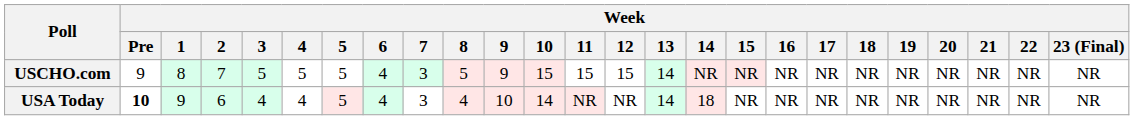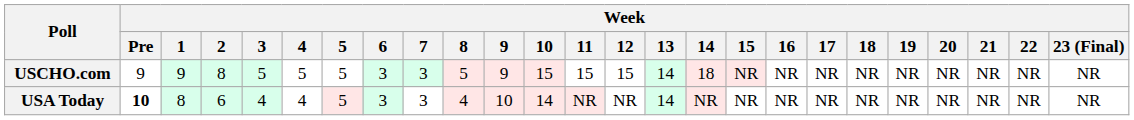 <table class="wikitable" style="white-space:nowrap;">
 <tr>
 <th scope="col" width="100" rowspan="2">Poll</th>
 <th colspan="25">Week</th>
 </tr>
 <tr>
 <th scope="col" width="30">Pre</th>
 <th scope="col" width="30">1</th>
 <th scope="col" width="30">2</th>
 <th scope="col" width="30">3</th>
 <th scope="col" width="30">4</th>
 <th scope="col" width="30">5</th>
 <th scope="col" width="30">6</th>
 <th scope="col" width="30">7</th>
 <th scope="col" width="30">8</th>
 <th scope="col" width="30">9</th>
 <th scope="col" width="30">10</th>
 <th scope="col" width="30">11</th>
 <th scope="col" width="30">12</th>
 <th scope="col" width="30">13</th>
 <th scope="col" width="30">14</th>
 <th scope="col" width="30">15</th>
 <th scope="col" width="30">16</th>
 <th scope="col" width="30">17</th>
 <th scope="col" width="30">18</th>
 <th scope="col" width="30">19</th>
 <th scope="col" width="30">20</th>
 <th scope="col" width="30">21</th>
 <th scope="col" width="30">22</th>
 <th scope="col" width="30">23 (Final)</th>
 </tr>
 <tr style="text-align:center;">
 <th>USCHO.com</th>
 <td bgcolor=FFFFFF>9</td>
+<td bgcolor=D8FFEB>9</td>
 <td bgcolor=D8FFEB>8</td>
-<td bgcolor=D8FFEB>7</td>
 <td bgcolor=D8FFEB>5</td>
 <td bgcolor=FFFFFF>5</td>
 <td bgcolor=FFFFFF>5</td>
-<td bgcolor=D8FFEB>4</td>
+<td bgcolor=D8FFEB>3</td>
 <td bgcolor=D8FFEB>3</td>
 <td bgcolor=FFE6E6>5</td>
 <td bgcolor=FFE6E6>9</td>
 <td bgcolor=FFE6E6>15</td>
 <td bgcolor=FFFFFF>15</td>
 <td bgcolor=FFFFFF>15</td>
 <td bgcolor=D8FFEB>14</td>
-<td bgcolor=FFE6E6>NR</td>
+<td bgcolor=FFE6E6>18</td>
 <td bgcolor=FFE6E6>NR</td>
 <td bgcolor=FFFFFF>NR</td>
 <td bgcolor=FFFFFF>NR</td>
 <td bgcolor=FFFFFF>NR</td>
 <td bgcolor=FFFFFF>NR</td>
 <td bgcolor=FFFFFF>NR</td>
 <td bgcolor=FFFFFF>NR</td>
 <td bgcolor=FFFFFF>NR</td>
 <td bgcolor=FFFFFF>NR</td>
 </tr>
 <tr style="text-align:center;">
 <th>USA Today</th>
 <td bgcolor=FFFFFF><strong>10</strong></td>
-<td bgcolor=D8FFEB>9</td>
+<td bgcolor=D8FFEB>8</td>
 <td bgcolor=D8FFEB>6</td>
 <td bgcolor=D8FFEB>4</td>
 <td bgcolor=FFFFFF>4</td>
 <td bgcolor=FFE6E6>5</td>
-<td bgcolor=D8FFEB>4</td>
+<td bgcolor=D8FFEB>3</td>
 <td bgcolor=FFFFFF>3</td>
 <td bgcolor=FFE6E6>4</td>
 <td bgcolor=FFE6E6>10</td>
 <td bgcolor=FFE6E6>14</td>
 <td bgcolor=FFE6E6>NR</td>
 <td bgcolor=FFFFFF>NR</td>
 <td bgcolor=D8FFEB>14</td>
-<td bgcolor=FFE6E6>18</td>
+<td bgcolor=FFE6E6>NR</td>
 <td bgcolor=FFFFFF>NR</td>
 <td bgcolor=FFFFFF>NR</td>
 <td bgcolor=FFFFFF>NR</td>
 <td bgcolor=FFFFFF>NR</td>
 <td bgcolor=FFFFFF>NR</td>
 <td bgcolor=FFFFFF>NR</td>
 <td bgcolor=FFFFFF>NR</td>
 <td bgcolor=FFFFFF>NR</td>
 <td bgcolor=FFFFFF>NR</td>
 </tr>
 </table>
